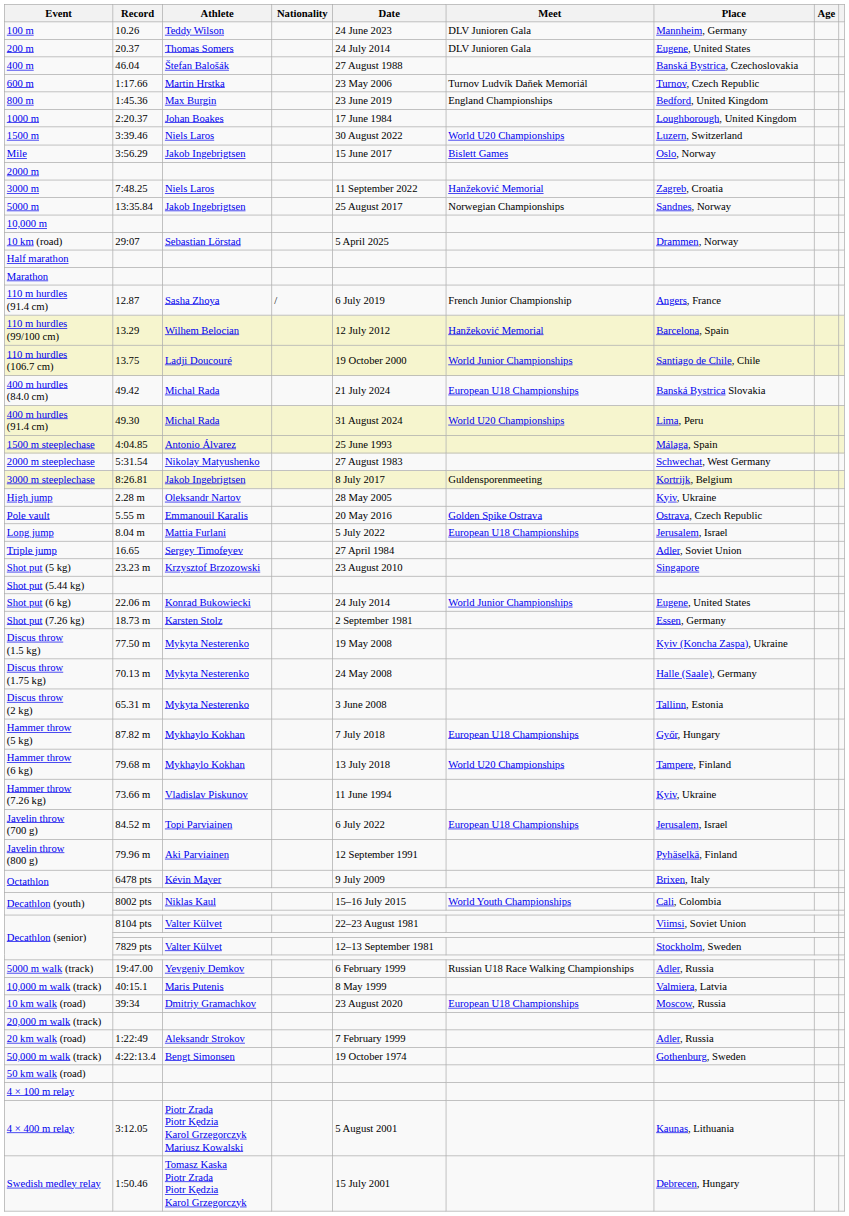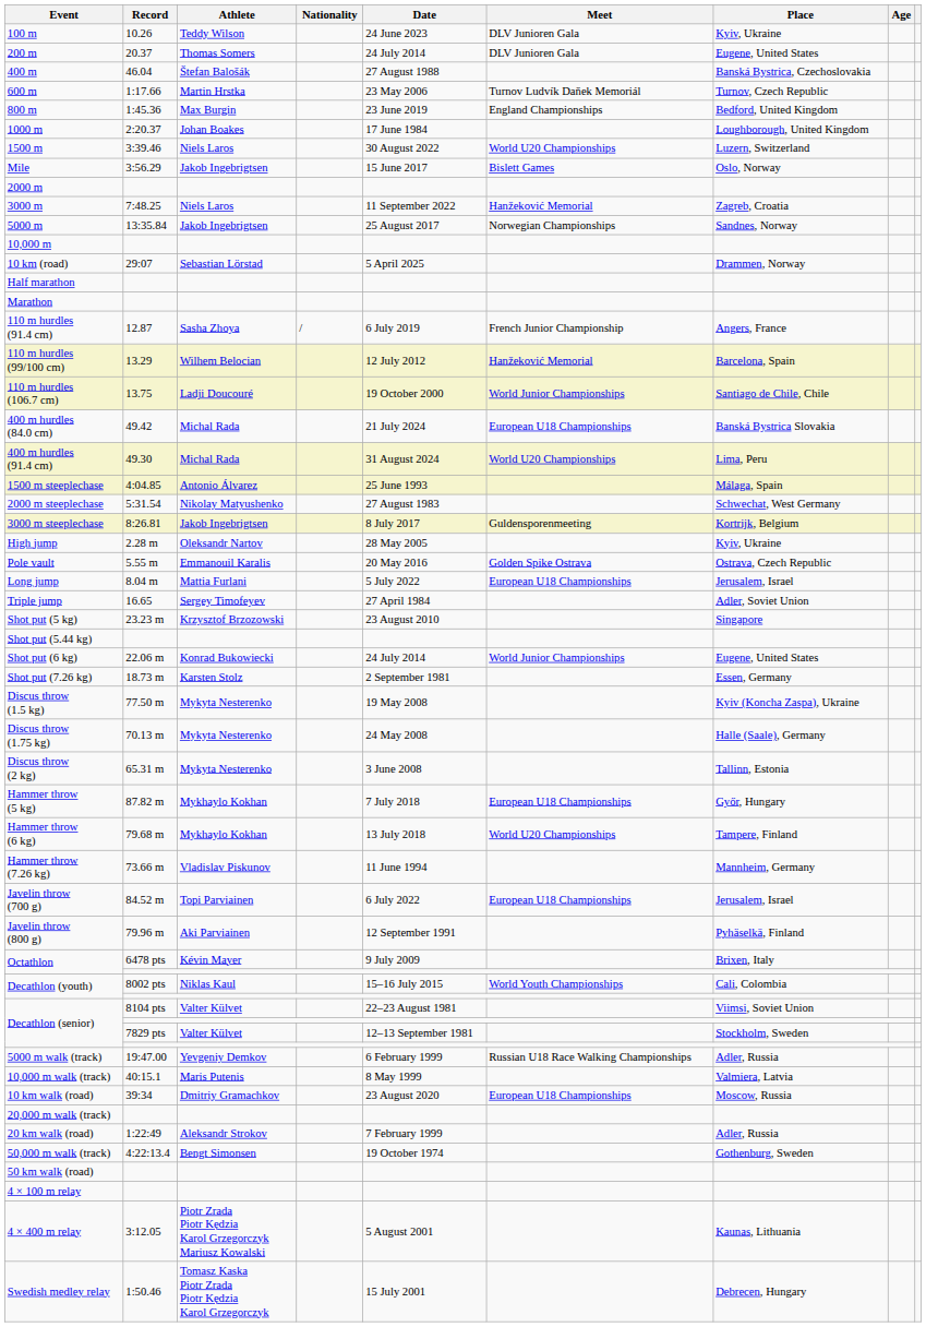 <table class=wikitable style="width: 95%; font-size: 95%;">
 <tr>
 <th>Event</th>
 <th>Record</th>
 <th>Athlete</th>
 <th>Nationality</th>
 <th>Date</th>
 <th>Meet</th>
 <th>Place</th>
 <th>Age</th>
 <th></th>
 </tr>
 <tr>
 <td><a href='#'>100 m</a></td>
 <td>10.26 </td>
 <td><a href='#'>Teddy Wilson</a></td>
 <td></td>
 <td>24 June 2023</td>
 <td>DLV Junioren Gala</td>
-<td><a href='#'>Mannheim</a>, Germany</td>
+<td><a href='#'>Kyiv</a>, Ukraine</td>
 <td></td>
 <td></td>
 </tr>
 <tr>
 <td><a href='#'>200 m</a></td>
 <td>20.37 </td>
 <td><a href='#'>Thomas Somers</a></td>
 <td></td>
 <td>24 July 2014</td>
 <td>DLV Junioren Gala</td>
 <td><a href='#'>Eugene</a>, United States</td>
 <td></td>
 <td></td>
 </tr>
 <tr>
 <td><a href='#'>400 m</a></td>
 <td>46.04</td>
 <td><a href='#'>Štefan Balošák</a></td>
 <td></td>
 <td>27 August 1988</td>
 <td></td>
 <td><a href='#'>Banská Bystrica</a>, Czechoslovakia</td>
 <td></td>
 <td></td>
 </tr>
 <tr>
 <td><a href='#'>600 m</a></td>
 <td>1:17.66</td>
 <td><a href='#'>Martin Hrstka</a></td>
 <td></td>
 <td>23 May 2006</td>
 <td>Turnov Ludvík Daňek Memoriál</td>
 <td><a href='#'>Turnov</a>, Czech Republic</td>
 <td></td>
 <td></td>
 </tr>
 <tr>
 <td><a href='#'>800 m</a></td>
 <td>1:45.36</td>
 <td><a href='#'>Max Burgin</a></td>
 <td></td>
 <td>23 June 2019</td>
 <td>England Championships</td>
 <td><a href='#'>Bedford</a>, United Kingdom</td>
 <td></td>
 <td></td>
 </tr>
 <tr>
 <td><a href='#'>1000 m</a></td>
 <td>2:20.37</td>
 <td><a href='#'>Johan Boakes</a></td>
 <td></td>
 <td>17 June 1984</td>
 <td></td>
 <td><a href='#'>Loughborough</a>, United Kingdom</td>
 <td></td>
 <td></td>
 </tr>
 <tr>
 <td><a href='#'>1500 m</a></td>
 <td>3:39.46</td>
 <td><a href='#'>Niels Laros</a></td>
 <td></td>
 <td>30 August 2022</td>
 <td><a href='#'>World U20 Championships</a></td>
 <td><a href='#'>Luzern</a>, Switzerland</td>
 <td></td>
 <td></td>
 </tr>
 <tr>
 <td><a href='#'>Mile</a></td>
 <td>3:56.29</td>
 <td><a href='#'>Jakob Ingebrigtsen</a></td>
 <td></td>
 <td>15 June 2017</td>
 <td><a href='#'>Bislett Games</a></td>
 <td><a href='#'>Oslo</a>, Norway</td>
 <td></td>
 <td></td>
 </tr>
 <tr>
 <td><a href='#'>2000 m</a></td>
 <td></td>
 <td></td>
 <td></td>
 <td></td>
 <td></td>
 <td></td>
 <td></td>
 <td></td>
 </tr>
 <tr>
 <td><a href='#'>3000 m</a></td>
 <td>7:48.25</td>
 <td><a href='#'>Niels Laros</a></td>
 <td></td>
 <td>11 September 2022</td>
 <td><a href='#'>Hanžeković Memorial</a></td>
 <td><a href='#'>Zagreb</a>, Croatia</td>
 <td></td>
 <td></td>
 </tr>
 <tr>
 <td><a href='#'>5000 m</a></td>
 <td>13:35.84</td>
 <td><a href='#'>Jakob Ingebrigtsen</a></td>
 <td></td>
 <td>25 August 2017</td>
 <td>Norwegian Championships</td>
 <td><a href='#'>Sandnes</a>, Norway</td>
 <td></td>
 <td></td>
 </tr>
 <tr>
 <td><a href='#'>10,000 m</a></td>
 <td></td>
 <td></td>
 <td></td>
 <td></td>
 <td></td>
 <td></td>
 <td></td>
 <td></td>
 </tr>
 <tr>
 <td><a href='#'>10 km</a> (road)</td>
 <td>29:07</td>
 <td><a href='#'>Sebastian Lörstad</a></td>
 <td></td>
 <td>5 April 2025</td>
 <td></td>
 <td><a href='#'>Drammen</a>, Norway</td>
 <td></td>
 <td></td>
 </tr>
 <tr>
 <td><a href='#'>Half marathon</a></td>
 <td></td>
 <td></td>
 <td></td>
 <td></td>
 <td></td>
 <td></td>
 <td></td>
 <td></td>
 </tr>
 <tr>
 <td><a href='#'>Marathon</a></td>
 <td></td>
 <td></td>
 <td></td>
 <td></td>
 <td></td>
 <td></td>
 <td></td>
 <td></td>
 </tr>
 <tr>
 <td><a href='#'>110 m hurdles</a><br>(91.4 cm)</td>
 <td>12.87 </td>
 <td><a href='#'>Sasha Zhoya</a></td>
 <td>/</td>
 <td>6 July 2019</td>
 <td>French Junior Championship</td>
 <td><a href='#'>Angers</a>, France</td>
 <td></td>
 <td></td>
 </tr>
 <tr style="background:#f6f5ce;">
 <td><a href='#'>110 m hurdles</a><br>(99/100 cm)</td>
 <td>13.29 </td>
 <td><a href='#'>Wilhem Belocian</a></td>
 <td></td>
 <td>12 July 2012</td>
 <td><a href='#'>Hanžeković Memorial</a></td>
 <td><a href='#'>Barcelona</a>, Spain</td>
 <td></td>
 <td></td>
 </tr>
 <tr style="background:#f6f5ce;">
 <td><a href='#'>110 m hurdles</a><br>(106.7 cm)</td>
 <td>13.75 </td>
 <td><a href='#'>Ladji Doucouré</a></td>
 <td></td>
 <td>19 October 2000</td>
 <td><a href='#'>World Junior Championships</a></td>
 <td><a href='#'>Santiago de Chile</a>, Chile</td>
 <td></td>
 <td></td>
 </tr>
 <tr>
 <td><a href='#'>400 m hurdles</a><br>(84.0 cm)</td>
 <td>49.42</td>
 <td><a href='#'>Michal Rada</a></td>
 <td></td>
 <td>21 July 2024</td>
 <td><a href='#'>European U18 Championships</a></td>
 <td><a href='#'>Banská Bystrica</a> Slovakia</td>
 <td></td>
 <td></td>
 </tr>
 <tr style="background:#f6f5ce;">
 <td><a href='#'>400 m hurdles</a><br>(91.4 cm)</td>
 <td>49.30</td>
 <td><a href='#'>Michal Rada</a></td>
 <td></td>
 <td>31 August 2024</td>
 <td><a href='#'>World U20 Championships</a></td>
 <td><a href='#'>Lima</a>, Peru</td>
 <td></td>
 <td></td>
 </tr>
 <tr style="background:#f6f5ce;">
 <td><a href='#'>1500 m steeplechase</a></td>
 <td>4:04.85</td>
 <td><a href='#'>Antonio Álvarez</a></td>
 <td></td>
 <td>25 June 1993</td>
 <td></td>
 <td><a href='#'>Málaga</a>, Spain</td>
 <td></td>
 <td></td>
 </tr>
 <tr>
 <td><a href='#'>2000 m steeplechase</a></td>
 <td>5:31.54</td>
 <td><a href='#'>Nikolay Matyushenko</a></td>
 <td></td>
 <td>27 August 1983</td>
 <td></td>
 <td><a href='#'>Schwechat</a>, West Germany</td>
 <td></td>
 <td></td>
 </tr>
 <tr style="background:#f6f5ce;">
 <td><a href='#'>3000 m steeplechase</a></td>
 <td>8:26.81</td>
 <td><a href='#'>Jakob Ingebrigtsen</a></td>
 <td></td>
 <td>8 July 2017</td>
 <td>Guldensporenmeeting</td>
 <td><a href='#'>Kortrijk</a>, Belgium</td>
 <td></td>
 <td></td>
 </tr>
 <tr>
 <td><a href='#'>High jump</a></td>
 <td>2.28 m</td>
 <td><a href='#'>Oleksandr Nartov</a></td>
 <td></td>
 <td>28 May 2005</td>
 <td></td>
 <td><a href='#'>Kyiv</a>, Ukraine</td>
 <td></td>
 <td></td>
 </tr>
 <tr>
 <td><a href='#'>Pole vault</a></td>
 <td>5.55 m</td>
 <td><a href='#'>Emmanouil Karalis</a></td>
 <td></td>
 <td>20 May 2016</td>
 <td><a href='#'>Golden Spike Ostrava</a></td>
 <td><a href='#'>Ostrava</a>, Czech Republic</td>
 <td></td>
 <td></td>
 </tr>
 <tr>
 <td><a href='#'>Long jump</a></td>
 <td>8.04 m </td>
 <td><a href='#'>Mattia Furlani</a></td>
 <td></td>
 <td>5 July 2022</td>
 <td><a href='#'>European U18 Championships</a></td>
 <td><a href='#'>Jerusalem</a>, Israel</td>
 <td></td>
 <td></td>
 </tr>
 <tr>
 <td><a href='#'>Triple jump</a></td>
 <td>16.65</td>
 <td><a href='#'>Sergey Timofeyev</a></td>
 <td></td>
 <td>27 April 1984</td>
 <td></td>
 <td><a href='#'>Adler</a>, Soviet Union</td>
 <td></td>
 <td></td>
 </tr>
 <tr>
 <td><a href='#'>Shot put</a> (5 kg)</td>
 <td>23.23 m</td>
 <td><a href='#'>Krzysztof Brzozowski</a></td>
 <td></td>
 <td>23 August 2010</td>
 <td></td>
 <td><a href='#'>Singapore</a></td>
 <td></td>
 <td></td>
 </tr>
 <tr>
 <td><a href='#'>Shot put</a> (5.44 kg)</td>
 <td></td>
 <td></td>
 <td></td>
 <td></td>
 <td></td>
 <td></td>
 <td></td>
 <td></td>
 </tr>
 <tr>
 <td><a href='#'>Shot put</a> (6 kg)</td>
 <td>22.06 m</td>
 <td><a href='#'>Konrad Bukowiecki</a></td>
 <td></td>
 <td>24 July 2014</td>
 <td><a href='#'>World Junior Championships</a></td>
 <td><a href='#'>Eugene</a>, United States</td>
 <td></td>
 <td></td>
 </tr>
 <tr>
 <td><a href='#'>Shot put</a> (7.26 kg)</td>
 <td>18.73 m</td>
 <td><a href='#'>Karsten Stolz</a></td>
 <td></td>
 <td>2 September 1981</td>
 <td></td>
 <td><a href='#'>Essen</a>, Germany</td>
 <td></td>
 <td></td>
 </tr>
 <tr>
 <td><a href='#'>Discus throw</a><br>(1.5 kg)</td>
 <td>77.50 m</td>
 <td><a href='#'>Mykyta Nesterenko</a></td>
 <td></td>
 <td>19 May 2008</td>
 <td></td>
 <td><a href='#'>Kyiv (Koncha Zaspa)</a>, Ukraine</td>
 <td></td>
 <td></td>
 </tr>
 <tr>
 <td><a href='#'>Discus throw</a><br>(1.75 kg)</td>
 <td>70.13 m</td>
 <td><a href='#'>Mykyta Nesterenko</a></td>
 <td></td>
 <td>24 May 2008</td>
 <td></td>
 <td><a href='#'>Halle (Saale)</a>, Germany</td>
 <td></td>
 <td></td>
 </tr>
 <tr>
 <td><a href='#'>Discus throw</a><br>(2 kg)</td>
 <td>65.31 m</td>
 <td><a href='#'>Mykyta Nesterenko</a></td>
 <td></td>
 <td>3 June 2008</td>
 <td></td>
 <td><a href='#'>Tallinn</a>, Estonia</td>
 <td></td>
 <td></td>
 </tr>
 <tr>
 <td><a href='#'>Hammer throw</a><br>(5 kg)</td>
 <td>87.82 m</td>
 <td><a href='#'>Mykhaylo Kokhan</a></td>
 <td></td>
 <td>7 July 2018</td>
 <td><a href='#'>European U18 Championships</a></td>
 <td><a href='#'>Győr</a>, Hungary</td>
 <td></td>
 <td></td>
 </tr>
 <tr>
 <td><a href='#'>Hammer throw</a><br>(6 kg)</td>
 <td>79.68 m</td>
 <td><a href='#'>Mykhaylo Kokhan</a></td>
 <td></td>
 <td>13 July 2018</td>
 <td><a href='#'>World U20 Championships</a></td>
 <td><a href='#'>Tampere</a>, Finland</td>
 <td></td>
 <td></td>
 </tr>
 <tr>
 <td><a href='#'>Hammer throw</a><br>(7.26 kg)</td>
 <td>73.66 m</td>
 <td><a href='#'>Vladislav Piskunov</a></td>
 <td></td>
 <td>11 June 1994</td>
 <td></td>
-<td><a href='#'>Kyiv</a>, Ukraine</td>
+<td><a href='#'>Mannheim</a>, Germany</td>
 <td></td>
 <td></td>
 </tr>
 <tr>
 <td><a href='#'>Javelin throw</a><br>(700 g)</td>
 <td>84.52 m</td>
 <td><a href='#'>Topi Parviainen</a></td>
 <td></td>
 <td>6 July 2022</td>
 <td><a href='#'>European U18 Championships</a></td>
 <td><a href='#'>Jerusalem</a>, Israel</td>
 <td></td>
 <td></td>
 </tr>
 <tr>
 <td><a href='#'>Javelin throw</a><br>(800 g)</td>
 <td>79.96 m</td>
 <td><a href='#'>Aki Parviainen</a></td>
 <td></td>
 <td>12 September 1991</td>
 <td></td>
 <td><a href='#'>Pyhäselkä</a>, Finland</td>
 <td></td>
 <td></td>
 </tr>
 <tr>
 <td rowspan=2><a href='#'>Octathlon</a></td>
 <td>6478 pts</td>
 <td><a href='#'>Kévin Mayer</a></td>
 <td></td>
 <td>9 July 2009</td>
 <td></td>
 <td><a href='#'>Brixen</a>, Italy</td>
 <td></td>
 <td></td>
 </tr>
 <tr>
 <td colspan=7></td>
 <td></td>
 </tr>
 <tr>
 <td rowspan=2><a href='#'>Decathlon</a> (youth)</td>
 <td>8002 pts</td>
 <td><a href='#'>Niklas Kaul</a></td>
 <td></td>
 <td>15–16 July 2015</td>
 <td><a href='#'>World Youth Championships</a></td>
 <td><a href='#'>Cali</a>, Colombia</td>
 <td></td>
 <td></td>
 </tr>
 <tr>
 <td colspan=7></td>
 <td></td>
 </tr>
 <tr>
 <td rowspan=4><a href='#'>Decathlon</a> (senior)</td>
 <td>8104 pts </td>
 <td><a href='#'>Valter Külvet</a></td>
 <td></td>
 <td>22–23 August 1981</td>
 <td></td>
 <td><a href='#'>Viimsi</a>, Soviet Union</td>
 <td></td>
 <td></td>
 </tr>
 <tr>
 <td colspan=7></td>
 <td></td>
 </tr>
 <tr>
 <td>7829 pts</td>
 <td><a href='#'>Valter Külvet</a></td>
 <td></td>
 <td>12–13 September 1981</td>
 <td></td>
 <td><a href='#'>Stockholm</a>, Sweden</td>
 <td></td>
 <td></td>
 </tr>
 <tr>
 <td colspan=7></td>
 <td></td>
 </tr>
 <tr>
 <td><a href='#'>5000 m walk</a> (track)</td>
 <td>19:47.00</td>
 <td><a href='#'>Yevgeniy Demkov</a></td>
 <td></td>
 <td>6 February 1999</td>
 <td>Russian U18 Race Walking Championships</td>
 <td><a href='#'>Adler</a>, Russia</td>
 <td></td>
 <td></td>
 </tr>
 <tr>
 <td><a href='#'>10,000 m walk</a> (track)</td>
 <td>40:15.1 </td>
 <td><a href='#'>Maris Putenis</a></td>
 <td></td>
 <td>8 May 1999</td>
 <td></td>
 <td><a href='#'>Valmiera</a>, Latvia</td>
 <td></td>
 <td></td>
 </tr>
 <tr>
 <td><a href='#'>10 km walk</a> (road)</td>
 <td>39:34</td>
 <td><a href='#'>Dmitriy Gramachkov</a></td>
 <td></td>
 <td>23 August 2020</td>
 <td><a href='#'>European U18 Championships</a></td>
 <td><a href='#'>Moscow</a>, Russia</td>
 <td></td>
 <td></td>
 </tr>
 <tr>
 <td><a href='#'>20,000 m walk</a> (track)</td>
 <td></td>
 <td></td>
 <td></td>
 <td></td>
 <td></td>
 <td></td>
 <td></td>
 <td></td>
 </tr>
 <tr>
 <td><a href='#'>20 km walk</a> (road)</td>
 <td>1:22:49</td>
 <td><a href='#'>Aleksandr Strokov</a></td>
 <td></td>
 <td>7 February 1999</td>
 <td></td>
 <td><a href='#'>Adler</a>, Russia</td>
 <td></td>
 <td></td>
 </tr>
 <tr>
 <td><a href='#'>50,000 m walk</a> (track)</td>
 <td>4:22:13.4</td>
 <td><a href='#'>Bengt Simonsen</a></td>
 <td></td>
 <td>19 October 1974</td>
 <td></td>
 <td><a href='#'>Gothenburg</a>, Sweden</td>
 <td></td>
 <td></td>
 </tr>
 <tr>
 <td><a href='#'>50 km walk</a> (road)</td>
 <td></td>
 <td></td>
 <td></td>
 <td></td>
 <td></td>
 <td></td>
 <td></td>
 <td></td>
 </tr>
 <tr>
 <td><a href='#'>4 × 100 m relay</a></td>
 <td></td>
 <td></td>
 <td></td>
 <td></td>
 <td></td>
 <td></td>
 <td></td>
 <td></td>
 </tr>
 <tr>
 <td><a href='#'>4 × 400 m relay</a></td>
 <td>3:12.05</td>
 <td><a href='#'>Piotr Zrada</a><br><a href='#'>Piotr Kędzia</a><br><a href='#'>Karol Grzegorczyk</a><br><a href='#'>Mariusz Kowalski</a></td>
 <td></td>
 <td>5 August 2001</td>
 <td></td>
 <td><a href='#'>Kaunas</a>, Lithuania</td>
 <td><br><br><br></td>
 <td></td>
 </tr>
 <tr>
 <td><a href='#'>Swedish medley relay</a></td>
 <td>1:50.46</td>
 <td><a href='#'>Tomasz Kaska</a><br><a href='#'>Piotr Zrada</a><br><a href='#'>Piotr Kędzia</a><br><a href='#'>Karol Grzegorczyk</a></td>
 <td></td>
 <td>15 July 2001</td>
 <td></td>
 <td><a href='#'>Debrecen</a>, Hungary</td>
 <td><br><br><br></td>
 <td></td>
 </tr>
 </table>
